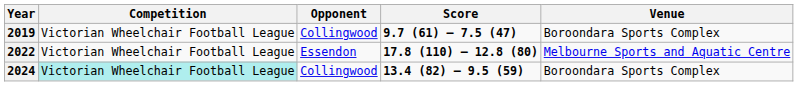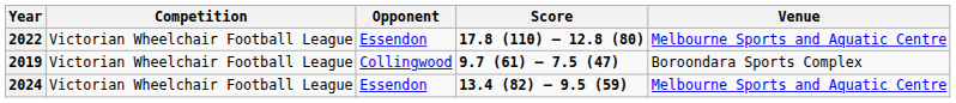 <table class="wikitable">
 <tr>
 <th scope="col">Year</th>
 <th scope="col">Competition</th>
 <th scope="col">Opponent</th>
 <th scope="col">Score</th>
 <th scope="col">Venue</th>
 </tr>
 <tr>
+<th scope="row">2022</th>
+<td>Victorian Wheelchair Football League</td>
+<td><a href='#'>Essendon</a></td>
+<td class="nowrap"><strong>17.8 (110) – 12.8 (80)</strong></td>
+<td><a href='#'>Melbourne Sports and Aquatic Centre</a></td>
+</tr>
+<tr>
 <th scope="row">2019</th>
 <td>Victorian Wheelchair Football League</td>
 <td><a href='#'>Collingwood</a></td>
 <td class="nowrap"><strong>9.7 (61) – 7.5 (47)</strong></td>
 <td>Boroondara Sports Complex</td>
 </tr>
 <tr>
-<th scope="row">2022</th>
+<th scope="row">2024</th>
 <td>Victorian Wheelchair Football League</td>
 <td><a href='#'>Essendon</a></td>
-<td class="nowrap"><strong>17.8 (110) – 12.8 (80)</strong></td>
+<td class="nowrap"><strong>13.4 (82) – 9.5 (59)</strong></td>
 <td><a href='#'>Melbourne Sports and Aquatic Centre</a></td>
 </tr>
-<tr>
-<th scope="row">2024</th>
-<td style="background: paleturquoise;">Victorian Wheelchair Football League</td>
-<td><a href='#'>Collingwood</a></td>
-<td class="nowrap"><strong>13.4 (82) – 9.5 (59)</strong></td>
-<td>Boroondara Sports Complex</td>
-</tr>
 </table>
